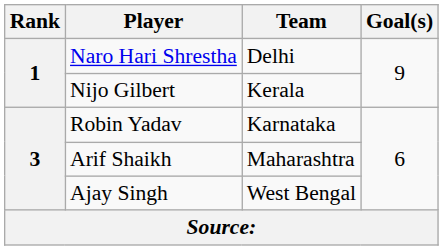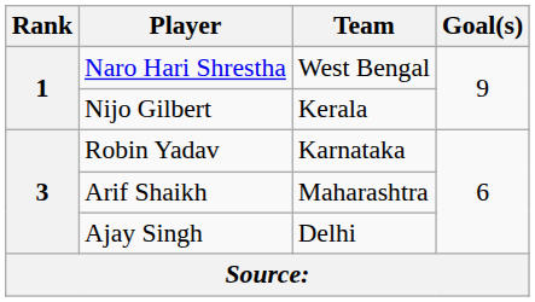 <table class="wikitable">
 <tr>
 <th>Rank</th>
 <th>Player</th>
 <th>Team</th>
 <th>Goal(s)</th>
 </tr>
 <tr>
 <th rowspan="2">1</th>
 <td><a href='#'>Naro Hari Shrestha</a></td>
-<td>Delhi</td>
+<td>West Bengal</td>
 <td rowspan="2" align=center>9</td>
 </tr>
 <tr>
 <td>Nijo Gilbert</td>
 <td>Kerala</td>
 </tr>
 <tr>
 <th rowspan="3">3</th>
 <td>Robin Yadav</td>
 <td>Karnataka</td>
 <td rowspan="3" align=center>6</td>
 </tr>
 <tr>
 <td>Arif Shaikh</td>
 <td>Maharashtra</td>
 </tr>
 <tr>
 <td>Ajay Singh</td>
-<td>West Bengal</td>
+<td>Delhi</td>
 </tr>
 <tr>
 <th colspan=4 align=center><em>Source: </em></th>
 </tr>
 </table>
